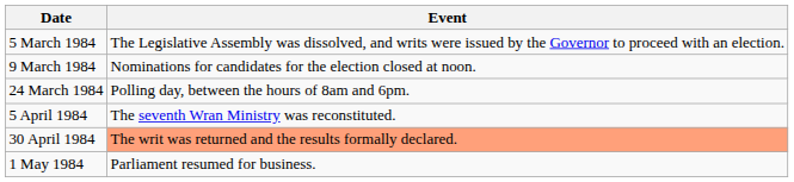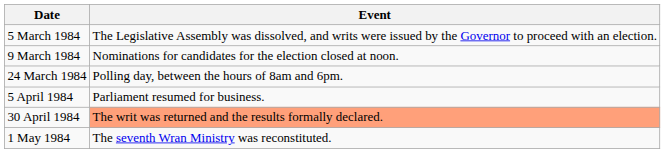 <table class="wikitable">
 <tr>
 <th>Date</th>
 <th>Event</th>
 </tr>
 <tr>
 <td>5 March 1984</td>
 <td>The Legislative Assembly was dissolved, and writs were issued by the <a href='#'>Governor</a> to proceed with an election.</td>
 </tr>
 <tr>
 <td>9 March 1984</td>
 <td>Nominations for candidates for the election closed at noon.</td>
 </tr>
 <tr>
 <td>24 March 1984</td>
 <td>Polling day, between the hours of 8am and 6pm.</td>
 </tr>
 <tr>
 <td>5 April 1984</td>
-<td>The <a href='#'>seventh Wran Ministry</a> was reconstituted.</td>
+<td>Parliament resumed for business.</td>
 </tr>
 <tr>
 <td>30 April 1984</td>
 <td style="background: lightsalmon;">The writ was returned and the results formally declared.</td>
 </tr>
 <tr>
 <td>1 May 1984</td>
-<td>Parliament resumed for business.</td>
+<td>The <a href='#'>seventh Wran Ministry</a> was reconstituted.</td>
 </tr>
 </table>
